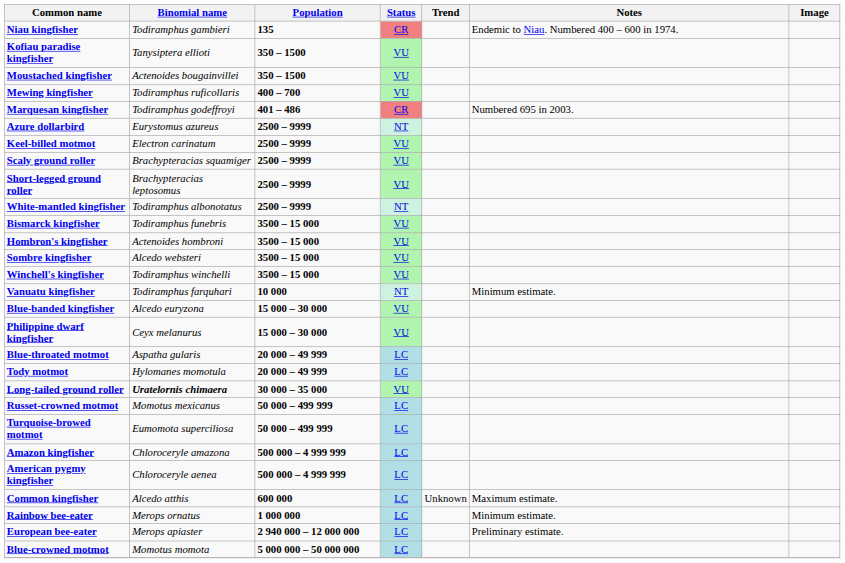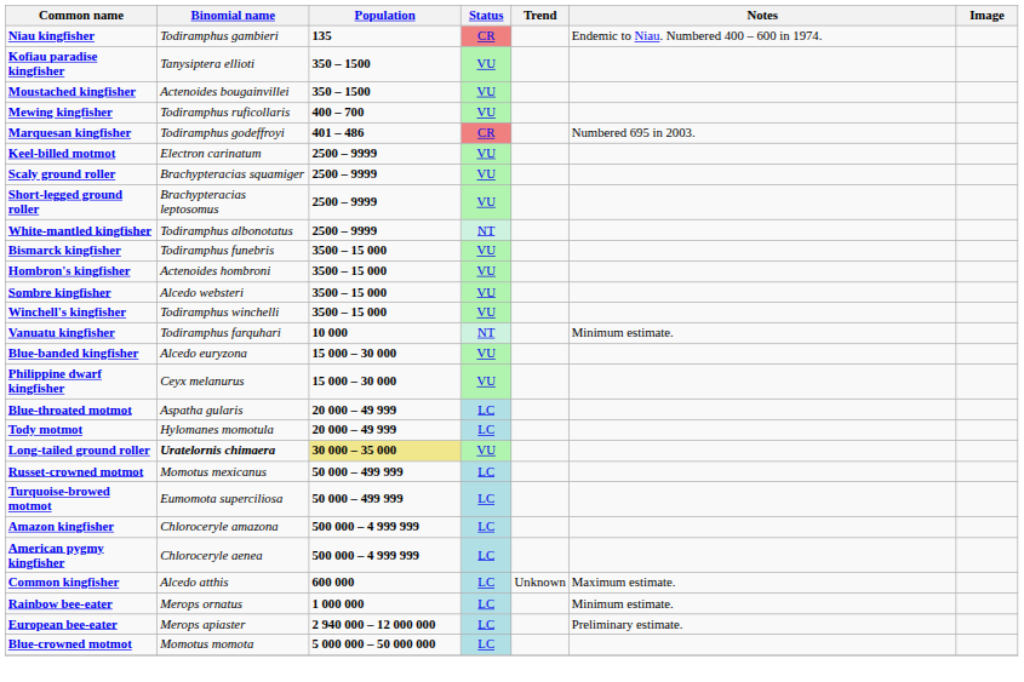 <table class="wikitable sortable">
 <tr>
 <th width="15%">Common name</th>
 <th width="15%"><a href='#'>Binomial name</a></th>
 <th data-sort-type="number"  width="15%"><a href='#'>Population</a></th>
 <th width="5%"><a href='#'>Status</a></th>
 <th width="5%">Trend</th>
 <th class="unsortable">Notes</th>
 <th class="unsortable">Image</th>
 </tr>
 <tr>
 <td><strong><a href='#'>Niau kingfisher</a></strong></td>
 <td><em>Todiramphus gambieri</em></td>
 <td><strong>135</strong></td>
 <td align=center style="background:#F08080"><a href='#'>CR</a></td>
 <td align=center></td>
 <td>Endemic to <a href='#'>Niau</a>. Numbered 400 – 600 in 1974.</td>
 <td></td>
 </tr>
 <tr>
 <td><strong><a href='#'>Kofiau paradise kingfisher</a></strong></td>
 <td><em>Tanysiptera ellioti</em></td>
 <td><strong>350 – 1500</strong></td>
 <td align=center style="background:#b0f4b0"><a href='#'>VU</a></td>
 <td align=center></td>
 <td></td>
 </tr>
 <tr>
 <td><strong><a href='#'>Moustached kingfisher</a></strong></td>
 <td><em>Actenoides bougainvillei</em></td>
 <td><strong>350 – 1500</strong></td>
 <td align=center style="background:#b0f4b0"><a href='#'>VU</a></td>
 <td align=center></td>
 <td></td>
 <td></td>
 </tr>
 <tr>
 <td><strong><a href='#'>Mewing kingfisher</a></strong></td>
 <td><em>Todiramphus ruficollaris</em></td>
 <td><strong>400 – 700</strong></td>
 <td align=center style="background:#b0f4b0"><a href='#'>VU</a></td>
 <td align=center></td>
 <td></td>
 <td></td>
 </tr>
 <tr>
 <td><strong><a href='#'>Marquesan kingfisher</a></strong></td>
 <td><em>Todiramphus godeffroyi</em></td>
 <td><strong>401 – 486</strong></td>
 <td align=center style="background:#F08080"><a href='#'>CR</a></td>
 <td align=center></td>
 <td>Numbered 695 in 2003.</td>
-<td></td>
-</tr>
-<tr>
-<td><strong><a href='#'>Azure dollarbird</a></strong></td>
-<td><em>Eurystomus azureus</em></td>
-<td><strong>2500 – 9999</strong></td>
-<td align=center style="background:#CEF2E0"><a href='#'>NT</a></td>
-<td align=center></td>
-<td></td>
 <td></td>
 </tr>
 <tr>
 <td><strong><a href='#'>Keel-billed motmot</a></strong></td>
 <td><em>Electron carinatum</em></td>
 <td><strong>2500 – 9999</strong></td>
 <td align=center style="background:#b0f4b0"><a href='#'>VU</a></td>
 <td align=center></td>
 <td></td>
 <td></td>
 </tr>
 <tr>
 <td><strong><a href='#'>Scaly ground roller</a></strong></td>
 <td><em>Brachypteracias squamiger</em></td>
 <td><strong>2500 – 9999</strong></td>
 <td align=center style="background:#b0f4b0"><a href='#'>VU</a></td>
 <td align=center></td>
 <td></td>
 <td></td>
 </tr>
 <tr>
 <td><strong><a href='#'>Short-legged ground roller</a></strong></td>
 <td><em>Brachypteracias leptosomus</em></td>
 <td><strong>2500 – 9999</strong></td>
 <td align=center style="background:#b0f4b0"><a href='#'>VU</a></td>
 <td align=center></td>
 <td></td>
 <td></td>
 </tr>
 <tr>
 <td><strong><a href='#'>White-mantled kingfisher</a></strong></td>
 <td><em>Todiramphus albonotatus</em></td>
 <td><strong>2500 – 9999</strong></td>
 <td align=center style="background:#CEF2E0"><a href='#'>NT</a></td>
 <td align=center></td>
 <td></td>
 <td></td>
 </tr>
 <tr>
 <td><strong><a href='#'>Bismarck kingfisher</a></strong></td>
 <td><em>Todiramphus funebris</em></td>
 <td><strong>3500 – 15 000</strong></td>
 <td align=center style="background:#b0f4b0"><a href='#'>VU</a></td>
 <td align=center></td>
 <td></td>
 <td></td>
 </tr>
 <tr>
 <td><strong><a href='#'>Hombron's kingfisher</a></strong></td>
 <td><em>Actenoides hombroni</em></td>
 <td><strong>3500 – 15 000</strong></td>
 <td align=center style="background:#b0f4b0"><a href='#'>VU</a></td>
 <td align=center></td>
 <td></td>
 <td></td>
 </tr>
 <tr>
 <td><strong><a href='#'>Sombre kingfisher</a></strong></td>
 <td><em>Alcedo websteri</em></td>
 <td><strong>3500 – 15 000</strong></td>
 <td align=center style="background:#b0f4b0"><a href='#'>VU</a></td>
 <td align=center></td>
 <td></td>
 <td></td>
 </tr>
 <tr>
 <td><strong><a href='#'>Winchell's kingfisher</a></strong></td>
 <td><em>Todiramphus winchelli</em></td>
 <td><strong>3500 – 15 000</strong></td>
 <td align=center style="background:#b0f4b0"><a href='#'>VU</a></td>
 <td align=center></td>
 <td></td>
 <td></td>
 </tr>
 <tr>
 <td><strong><a href='#'>Vanuatu kingfisher</a></strong></td>
 <td><em>Todiramphus farquhari</em></td>
 <td><strong>10 000</strong></td>
 <td align=center style="background:#CEF2E0"><a href='#'>NT</a></td>
 <td align=center></td>
 <td>Minimum estimate.</td>
 <td></td>
 </tr>
 <tr>
 <td><strong><a href='#'>Blue-banded kingfisher</a></strong></td>
 <td><em>Alcedo euryzona</em></td>
 <td><strong>15 000 – 30 000</strong></td>
 <td align=center style="background:#b0f4b0"><a href='#'>VU</a></td>
 <td align=center></td>
 <td></td>
 <td></td>
 </tr>
 <tr>
 <td><strong><a href='#'>Philippine dwarf kingfisher</a></strong></td>
 <td><em>Ceyx melanurus</em></td>
 <td><strong>15 000 – 30 000</strong></td>
 <td align=center style="background:#b0f4b0"><a href='#'>VU</a></td>
 <td align=center></td>
 <td></td>
 <td></td>
 </tr>
 <tr>
 <td><strong><a href='#'>Blue-throated motmot</a></strong></td>
 <td><em>Aspatha gularis</em></td>
 <td><strong>20 000 – 49 999</strong></td>
 <td align=center style="background:#B0E0E6"><a href='#'>LC</a></td>
 <td align=center></td>
 <td></td>
 <td></td>
 </tr>
 <tr>
 <td><strong><a href='#'>Tody motmot</a></strong></td>
 <td><em>Hylomanes momotula</em></td>
 <td><strong>20 000 – 49 999</strong></td>
 <td align=center style="background:#B0E0E6"><a href='#'>LC</a></td>
 <td align=center></td>
 <td></td>
 <td></td>
 </tr>
 <tr>
 <td><strong><a href='#'>Long-tailed ground roller</a></strong></td>
 <td><strong><em>Uratelornis chimaera</em></strong></td>
-<td><strong>30 000 – 35 000</strong></td>
+<td style="background: khaki;"><strong>30 000 – 35 000</strong></td>
 <td align=center style="background:#b0f4b0"><a href='#'>VU</a></td>
 <td align=center></td>
 <td></td>
 <td></td>
 </tr>
 <tr>
 <td><strong><a href='#'>Russet-crowned motmot</a></strong></td>
 <td><em>Momotus mexicanus</em></td>
 <td><strong>50 000 – 499 999</strong></td>
 <td align=center style="background:#B0E0E6"><a href='#'>LC</a></td>
 <td align=center></td>
 <td></td>
 <td></td>
 </tr>
 <tr>
 <td><strong><a href='#'>Turquoise-browed motmot</a></strong></td>
 <td><em>Eumomota superciliosa</em></td>
 <td><strong>50 000 – 499 999</strong></td>
 <td align=center style="background:#B0E0E6"><a href='#'>LC</a></td>
 <td align=center></td>
 <td></td>
 <td></td>
 </tr>
 <tr>
 <td><strong><a href='#'>Amazon kingfisher</a></strong></td>
 <td><em>Chloroceryle amazona</em></td>
 <td><strong>500 000 – 4 999 999</strong></td>
 <td align=center style="background:#B0E0E6"><a href='#'>LC</a></td>
 <td align=center></td>
 <td></td>
 <td></td>
 </tr>
 <tr>
 <td><strong><a href='#'>American pygmy kingfisher</a></strong></td>
 <td><em>Chloroceryle aenea</em></td>
 <td><strong>500 000 – 4 999 999</strong></td>
 <td align=center style="background:#B0E0E6"><a href='#'>LC</a></td>
 <td align=center></td>
 <td></td>
 <td></td>
 </tr>
 <tr>
 <td><strong><a href='#'>Common kingfisher</a></strong></td>
 <td><em>Alcedo atthis</em></td>
 <td><strong>600 000</strong></td>
 <td align=center style="background:#B0E0E6"><a href='#'>LC</a></td>
 <td align=center>Unknown</td>
 <td>Maximum estimate.</td>
 <td></td>
 </tr>
 <tr>
 <td><strong><a href='#'>Rainbow bee-eater</a></strong></td>
 <td><em>Merops ornatus</em></td>
 <td><strong>1 000 000</strong></td>
 <td align=center style="background:#B0E0E6"><a href='#'>LC</a></td>
 <td align=center></td>
 <td>Minimum estimate.</td>
 <td></td>
 </tr>
 <tr>
 <td><strong><a href='#'>European bee-eater</a></strong></td>
 <td><em>Merops apiaster</em></td>
 <td><strong>2 940 000 – 12 000 000</strong></td>
 <td align=center style="background:#B0E0E6"><a href='#'>LC</a></td>
 <td align=center></td>
 <td>Preliminary estimate.</td>
 <td></td>
 </tr>
 <tr>
 <td><strong><a href='#'>Blue-crowned motmot</a></strong></td>
 <td><em>Momotus momota</em></td>
 <td><strong>5 000 000 – 50 000 000</strong></td>
 <td align=center style="background:#B0E0E6"><a href='#'>LC</a></td>
 <td align=center></td>
 <td></td>
 <td></td>
 </tr>
 <tr>
 </tr>
 </table>
